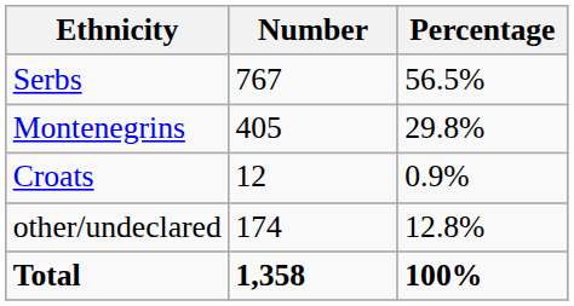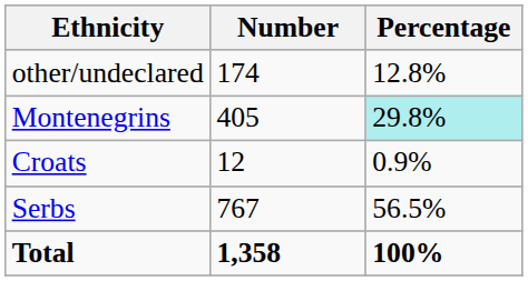 <table class="wikitable">
 <tr>
 <th width="100px">Ethnicity</th>
 <th width="80px">Number</th>
 <th width="80px">Percentage</th>
 </tr>
 <tr>
-<td><a href='#'>Serbs</a></td>
-<td>767</td>
-<td>56.5%</td>
+<td>other/undeclared</td>
+<td>174</td>
+<td>12.8%</td>
 </tr>
 <tr>
 <td><a href='#'>Montenegrins</a></td>
 <td>405</td>
-<td>29.8%</td>
+<td style="background: paleturquoise;">29.8%</td>
 </tr>
 <tr>
 <td><a href='#'>Croats</a></td>
 <td>12</td>
 <td>0.9%</td>
 </tr>
 <tr>
-<td>other/undeclared</td>
-<td>174</td>
-<td>12.8%</td>
+<td><a href='#'>Serbs</a></td>
+<td>767</td>
+<td>56.5%</td>
 </tr>
 <tr>
 <td><strong>Total</strong></td>
 <td><strong>1,358</strong></td>
 <td><strong>100%</strong></td>
 </tr>
 </table>
